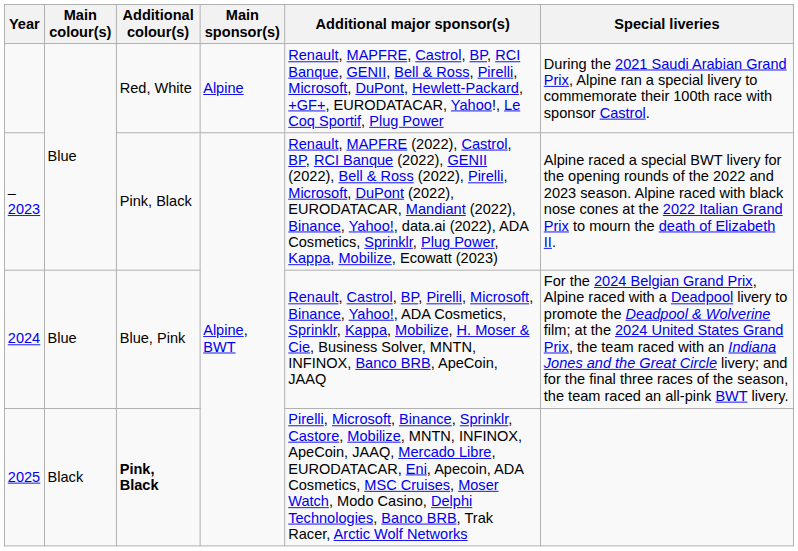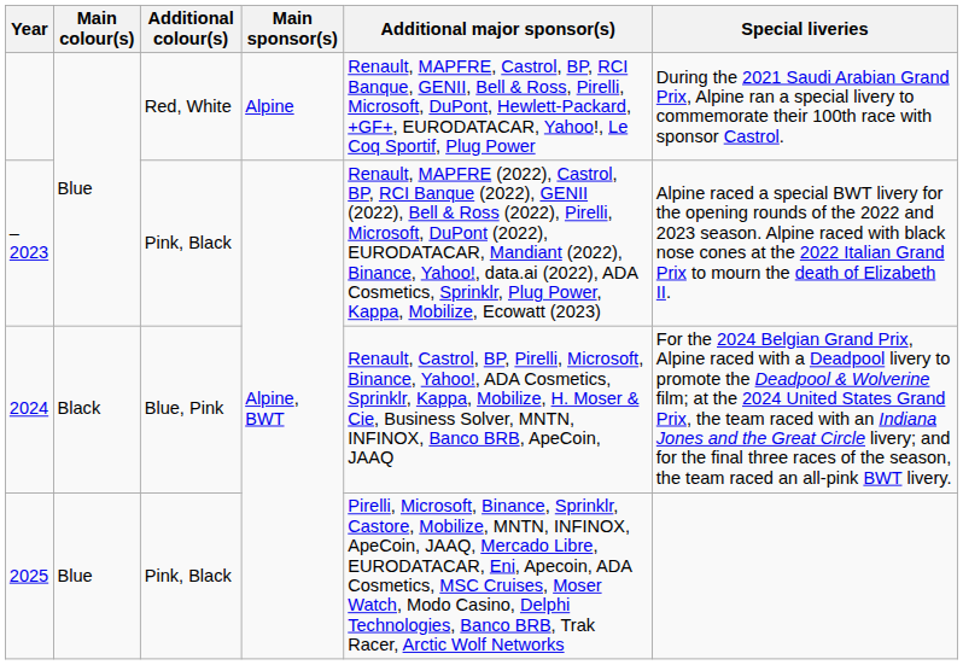 <table class="wikitable">
 <tr>
 <th>Year</th>
 <th>Main colour(s)</th>
 <th>Additional colour(s)</th>
 <th>Main sponsor(s)</th>
 <th>Additional major sponsor(s)</th>
 <th>Special liveries</th>
 </tr>
 <tr>
 <td></td>
 <td rowspan=2>Blue</td>
 <td>Red, White</td>
 <td><a href='#'>Alpine</a></td>
 <td><a href='#'>Renault</a>, <a href='#'>MAPFRE</a>, <a href='#'>Castrol</a>, <a href='#'>BP</a>, <a href='#'>RCI Banque</a>, <a href='#'>GENII</a>, <a href='#'>Bell & Ross</a>, <a href='#'>Pirelli</a>, <a href='#'>Microsoft</a>, <a href='#'>DuPont</a>, <a href='#'>Hewlett-Packard</a>, <a href='#'>+GF+</a>, EURODATACAR, <a href='#'>Yahoo</a>!, <a href='#'>Le Coq Sportif</a>, <a href='#'>Plug Power</a></td>
 <td>During the <a href='#'>2021 Saudi Arabian Grand Prix</a>, Alpine ran a special livery to commemorate their 100th race with sponsor <a href='#'>Castrol</a>.</td>
 </tr>
 <tr>
 <td>–<a href='#'>2023</a></td>
 <td>Pink, Black</td>
 <td rowspan=3><a href='#'>Alpine</a>, <a href='#'>BWT</a></td>
 <td><a href='#'>Renault</a>, <a href='#'>MAPFRE</a> (2022), <a href='#'>Castrol</a>, <a href='#'>BP</a>, <a href='#'>RCI Banque</a> (2022), <a href='#'>GENII</a> (2022), <a href='#'>Bell & Ross</a> (2022), <a href='#'>Pirelli</a>, <a href='#'>Microsoft</a>, <a href='#'>DuPont</a> (2022), EURODATACAR, <a href='#'>Mandiant</a> (2022), <a href='#'>Binance</a>, <a href='#'>Yahoo!</a>, data.ai (2022), ADA Cosmetics, <a href='#'>Sprinklr</a>, <a href='#'>Plug Power</a>, <a href='#'>Kappa</a>, <a href='#'>Mobilize</a>, Ecowatt (2023)</td>
 <td>Alpine raced a special BWT livery for the opening rounds of the 2022 and 2023 season. Alpine raced with black nose cones at the <a href='#'>2022 Italian Grand Prix</a> to mourn the <a href='#'>death of Elizabeth II</a>.</td>
 </tr>
 <tr>
 <td><a href='#'>2024</a></td>
-<td>Blue</td>
+<td>Black</td>
 <td>Blue, Pink</td>
 <td><a href='#'>Renault</a>, <a href='#'>Castrol</a>, <a href='#'>BP</a>, <a href='#'>Pirelli</a>, <a href='#'>Microsoft</a>, <a href='#'>Binance</a>, <a href='#'>Yahoo!</a>, ADA Cosmetics, <a href='#'>Sprinklr</a>, <a href='#'>Kappa</a>, <a href='#'>Mobilize</a>, <a href='#'>H. Moser & Cie</a>, Business Solver, MNTN, INFINOX, <a href='#'>Banco BRB</a>, ApeCoin, JAAQ</td>
 <td>For the <a href='#'>2024 Belgian Grand Prix</a>, Alpine raced with a <a href='#'>Deadpool</a> livery to promote the <em><a href='#'>Deadpool & Wolverine</a></em> film; at the <a href='#'>2024 United States Grand Prix</a>, the team raced with an <em><a href='#'>Indiana Jones and the Great Circle</a></em> livery; and for the final three races of the season, the team raced an all-pink <a href='#'>BWT</a> livery.</td>
 </tr>
 <tr>
 <td><a href='#'>2025</a></td>
-<td>Black</td>
-<td><strong>Pink, Black</strong></td>
+<td>Blue</td>
+<td>Pink, Black</td>
 <td><a href='#'>Pirelli</a>, <a href='#'>Microsoft</a>, <a href='#'>Binance</a>, <a href='#'>Sprinklr</a>, <a href='#'>Castore</a>, <a href='#'>Mobilize</a>,  MNTN, INFINOX, ApeCoin, JAAQ, <a href='#'>Mercado Libre</a>, EURODATACAR, <a href='#'>Eni</a>, Apecoin, ADA Cosmetics, <a href='#'>MSC Cruises</a>, <a href='#'>Moser Watch</a>, Modo Casino, <a href='#'>Delphi Technologies</a>, <a href='#'>Banco BRB</a>, Trak Racer, <a href='#'>Arctic Wolf Networks</a></td>
 <td></td>
 </tr>
 </table>
